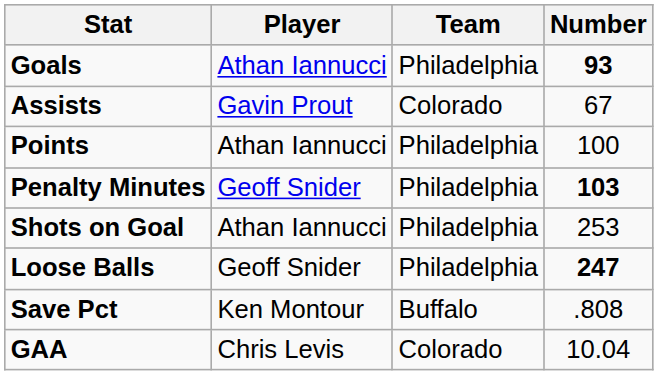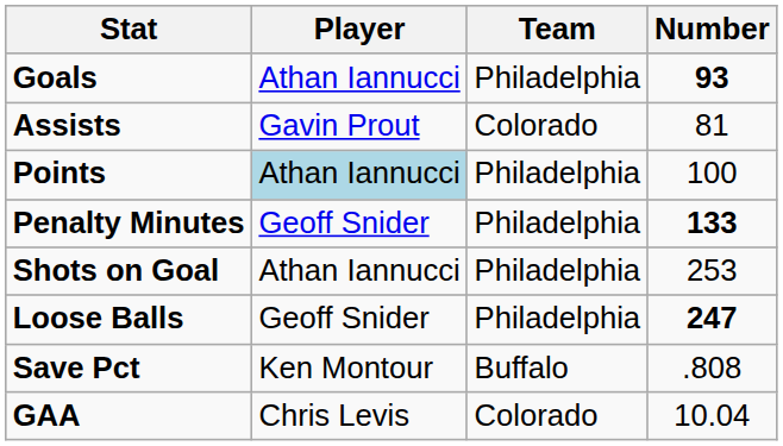 <table class="wikitable">
 <tr>
 <th>Stat</th>
 <th>Player</th>
 <th>Team</th>
 <th>Number</th>
 </tr>
 <tr>
 <td><strong>Goals</strong></td>
 <td><a href='#'>Athan Iannucci</a></td>
 <td>Philadelphia</td>
 <td align="center"><strong>93</strong></td>
 </tr>
 <tr>
 <td><strong>Assists</strong></td>
 <td><a href='#'>Gavin Prout</a></td>
 <td>Colorado</td>
-<td align="center">67</td>
+<td align="center">81</td>
 </tr>
 <tr>
 <td><strong>Points</strong></td>
-<td>Athan Iannucci</td>
+<td style="background: lightblue;">Athan Iannucci</td>
 <td>Philadelphia</td>
 <td align="center">100</td>
 </tr>
 <tr>
 <td><strong>Penalty Minutes</strong></td>
 <td><a href='#'>Geoff Snider</a></td>
 <td>Philadelphia</td>
-<td align="center"><strong>103</strong></td>
+<td align="center"><strong>133</strong></td>
 </tr>
 <tr>
 <td><strong>Shots on Goal</strong></td>
 <td>Athan Iannucci</td>
 <td>Philadelphia</td>
 <td align="center">253</td>
 </tr>
 <tr>
 <td><strong>Loose Balls</strong></td>
 <td>Geoff Snider</td>
 <td>Philadelphia</td>
 <td align="center"><strong>247</strong></td>
 </tr>
 <tr>
 <td><strong>Save Pct</strong></td>
 <td>Ken Montour</td>
 <td>Buffalo</td>
 <td align="center">.808</td>
 </tr>
 <tr>
 <td><strong>GAA</strong></td>
 <td>Chris Levis</td>
 <td>Colorado</td>
 <td align="center">10.04</td>
 </tr>
 </table>
